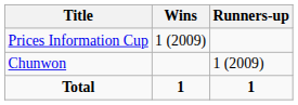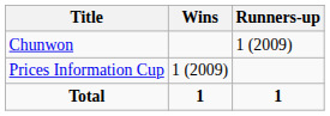 <table class="wikitable">
 <tr>
 <th>Title</th>
 <th>Wins</th>
 <th>Runners-up</th>
 </tr>
 <tr>
+<td><a href='#'>Chunwon</a></td>
+<td></td>
+<td>1 (2009)</td>
+</tr>
+<tr>
 <td><a href='#'>Prices Information Cup</a></td>
 <td>1 (2009)</td>
 <td></td>
-</tr>
-<tr>
-<td><a href='#'>Chunwon</a></td>
-<td></td>
-<td>1 (2009)</td>
 </tr>
 <tr align="center">
 <td><strong>Total</strong></td>
 <td><strong>1</strong></td>
 <td><strong>1</strong></td>
 </tr>
 </table>
